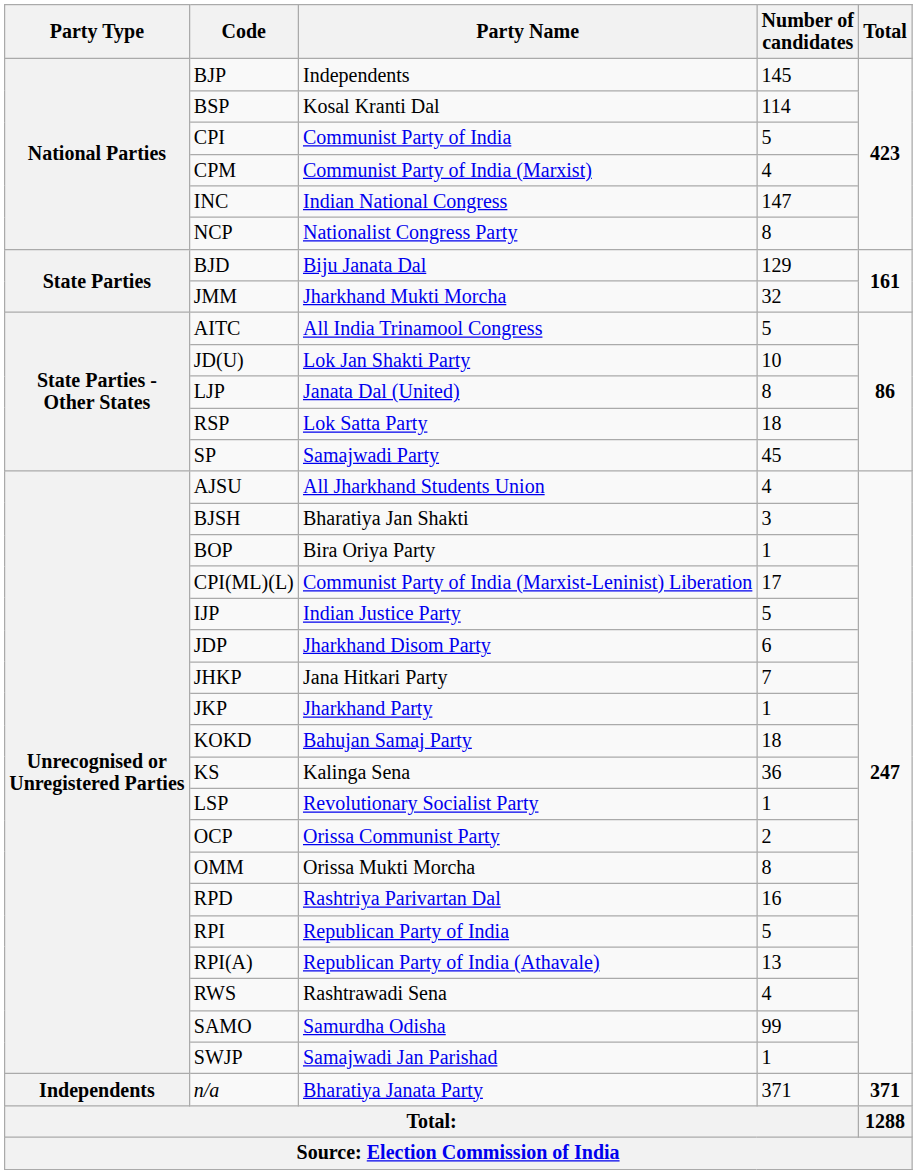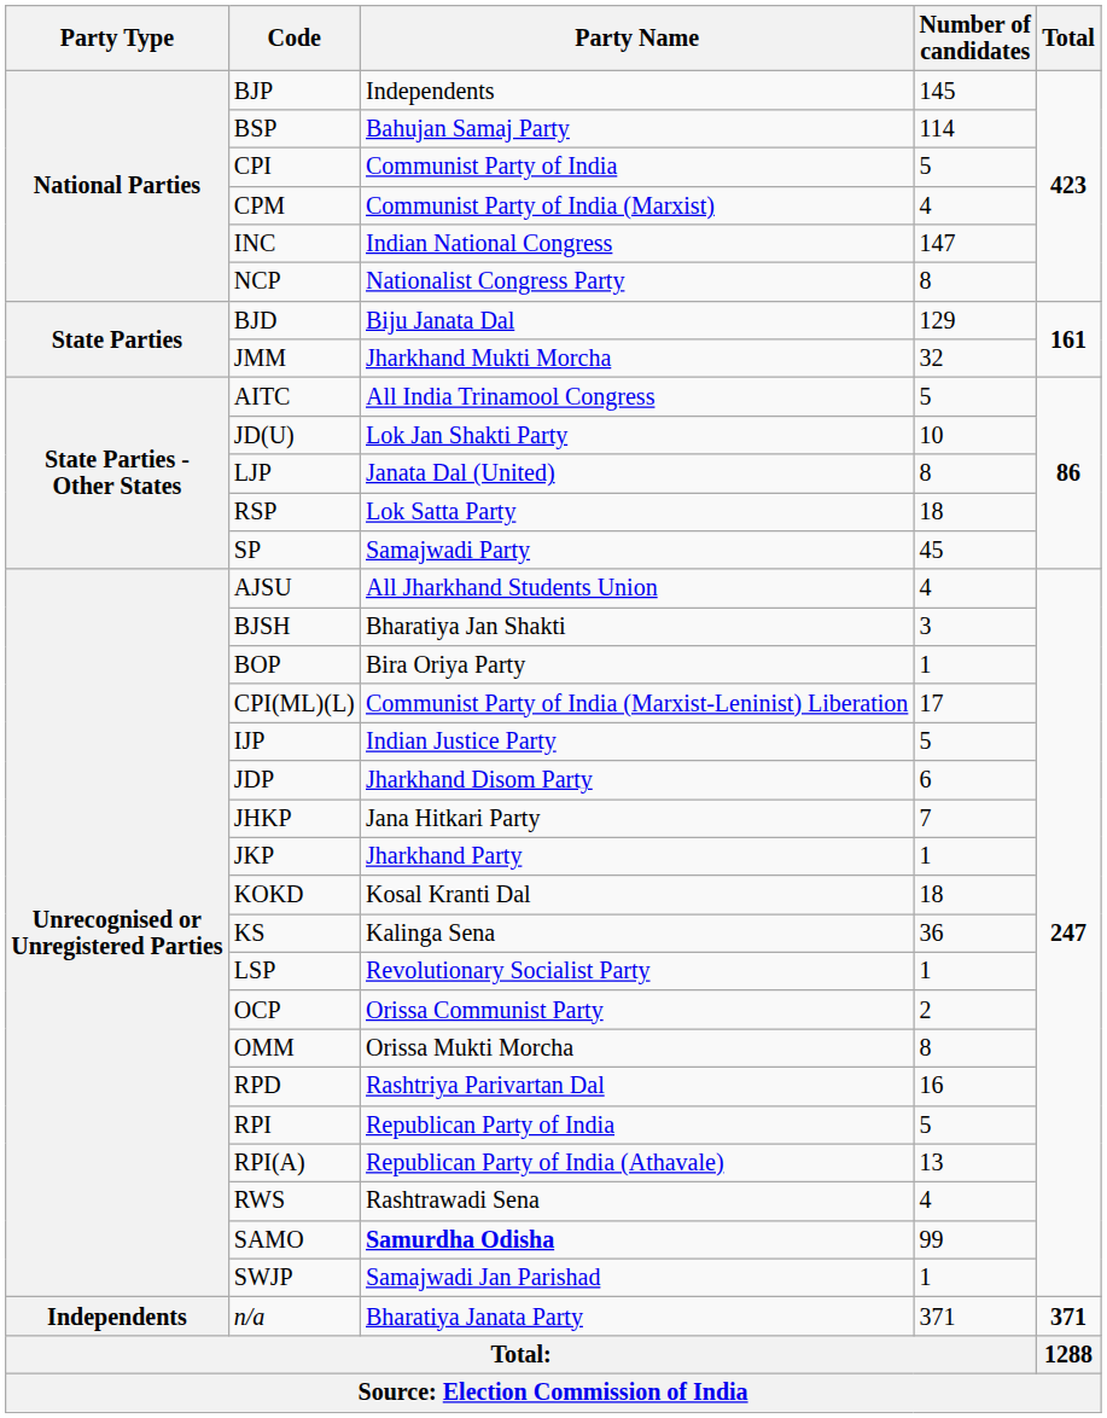 <table class="wikitable">
 <tr>
 <th>Party Type</th>
 <th>Code</th>
 <th>Party Name</th>
 <th>Number of<br>candidates</th>
 <th>Total</th>
 </tr>
 <tr>
 <th rowspan=6>National Parties</th>
 <td>BJP</td>
 <td>Independents</td>
 <td>145</td>
 <td rowspan=6 align="center"><strong>423</strong></td>
 </tr>
 <tr>
 <td>BSP</td>
-<td>Kosal Kranti Dal</td>
+<td><a href='#'>Bahujan Samaj Party</a></td>
 <td>114</td>
 </tr>
 <tr>
 <td>CPI</td>
 <td><a href='#'>Communist Party of India</a></td>
 <td>5</td>
 </tr>
 <tr>
 <td>CPM</td>
 <td><a href='#'>Communist Party of India (Marxist)</a></td>
 <td>4</td>
 </tr>
 <tr>
 <td>INC</td>
 <td><a href='#'>Indian National Congress</a></td>
 <td>147</td>
 </tr>
 <tr>
 <td>NCP</td>
 <td><a href='#'>Nationalist Congress Party</a></td>
 <td>8</td>
 </tr>
 <tr>
 <th rowspan=2>State Parties</th>
 <td>BJD</td>
 <td><a href='#'>Biju Janata Dal</a></td>
 <td>129</td>
 <td rowspan=2 align="center"><strong>161</strong></td>
 </tr>
 <tr>
 <td>JMM</td>
 <td><a href='#'>Jharkhand Mukti Morcha</a></td>
 <td>32</td>
 </tr>
 <tr>
 <th rowspan=5>State Parties -<br> Other States</th>
 <td>AITC</td>
 <td><a href='#'>All India Trinamool Congress</a></td>
 <td>5</td>
 <td rowspan=5 align="center"><strong>86</strong></td>
 </tr>
 <tr>
 <td>JD(U)</td>
 <td><a href='#'>Lok Jan Shakti Party</a></td>
 <td>10</td>
 </tr>
 <tr>
 <td>LJP</td>
 <td><a href='#'>Janata Dal (United)</a></td>
 <td>8</td>
 </tr>
 <tr>
 <td>RSP</td>
 <td><a href='#'>Lok Satta Party</a></td>
 <td>18</td>
 </tr>
 <tr>
 <td>SP</td>
 <td><a href='#'>Samajwadi Party</a></td>
 <td>45</td>
 </tr>
 <tr>
 <th rowspan=19>Unrecognised or <br>Unregistered Parties</th>
 <td>AJSU</td>
 <td><a href='#'>All Jharkhand Students Union</a></td>
 <td>4</td>
 <td rowspan=19 align="center"><strong>247</strong></td>
 </tr>
 <tr>
 <td>BJSH</td>
 <td>Bharatiya Jan Shakti</td>
 <td>3</td>
 </tr>
 <tr>
 <td>BOP</td>
 <td>Bira Oriya Party</td>
 <td>1</td>
 </tr>
 <tr>
 <td>CPI(ML)(L)</td>
 <td><a href='#'>Communist Party of India (Marxist-Leninist) Liberation</a></td>
 <td>17</td>
 </tr>
 <tr>
 <td>IJP</td>
 <td><a href='#'>Indian Justice Party</a></td>
 <td>5</td>
 </tr>
 <tr>
 <td>JDP</td>
 <td><a href='#'>Jharkhand Disom Party</a></td>
 <td>6</td>
 </tr>
 <tr>
 <td>JHKP</td>
 <td>Jana Hitkari Party</td>
 <td>7</td>
 </tr>
 <tr>
 <td>JKP</td>
 <td><a href='#'>Jharkhand Party</a></td>
 <td>1</td>
 </tr>
 <tr>
 <td>KOKD</td>
-<td><a href='#'>Bahujan Samaj Party</a></td>
+<td>Kosal Kranti Dal</td>
 <td>18</td>
 </tr>
 <tr>
 <td>KS</td>
 <td>Kalinga Sena</td>
 <td>36</td>
 </tr>
 <tr>
 <td>LSP</td>
 <td><a href='#'>Revolutionary Socialist Party</a></td>
 <td>1</td>
 </tr>
 <tr>
 <td>OCP</td>
 <td><a href='#'>Orissa Communist Party</a></td>
 <td>2</td>
 </tr>
 <tr>
 <td>OMM</td>
 <td>Orissa Mukti Morcha</td>
 <td>8</td>
 </tr>
 <tr>
 <td>RPD</td>
 <td><a href='#'>Rashtriya Parivartan Dal</a></td>
 <td>16</td>
 </tr>
 <tr>
 <td>RPI</td>
 <td><a href='#'>Republican Party of India</a></td>
 <td>5</td>
 </tr>
 <tr>
 <td>RPI(A)</td>
 <td><a href='#'>Republican Party of India (Athavale)</a></td>
 <td>13</td>
 </tr>
 <tr>
 <td>RWS</td>
 <td>Rashtrawadi Sena</td>
 <td>4</td>
 </tr>
 <tr>
 <td>SAMO</td>
-<td><a href='#'>Samurdha Odisha</a></td>
+<td><strong><a href='#'>Samurdha Odisha</a></strong></td>
 <td>99</td>
 </tr>
 <tr>
 <td>SWJP</td>
 <td><a href='#'>Samajwadi Jan Parishad</a></td>
 <td>1</td>
 </tr>
 <tr>
 <th>Independents</th>
 <td><em>n/a</em></td>
 <td><a href='#'>Bharatiya Janata Party</a></td>
 <td>371</td>
 <td align="center"><strong>371</strong></td>
 </tr>
 <tr>
 <th colspan=4>Total:</th>
 <th>1288</th>
 </tr>
 <tr>
 <th colspan=5>Source: <a href='#'>Election Commission of India</a></th>
 </tr>
 </table>
